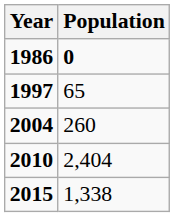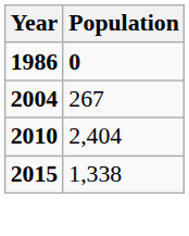 <table class="wikitable">
 <tr>
 <th>Year</th>
 <th>Population</th>
 </tr>
 <tr>
 <td><strong>1986</strong></td>
 <td><strong>0</strong></td>
 </tr>
 <tr>
-<td><strong>1997</strong></td>
-<td>65</td>
-</tr>
-<tr>
 <td><strong>2004</strong></td>
-<td>260</td>
+<td>267</td>
 </tr>
 <tr>
 <td><strong>2010</strong></td>
 <td>2,404</td>
 </tr>
 <tr>
 <td><strong>2015</strong></td>
 <td>1,338</td>
 </tr>
 </table>
